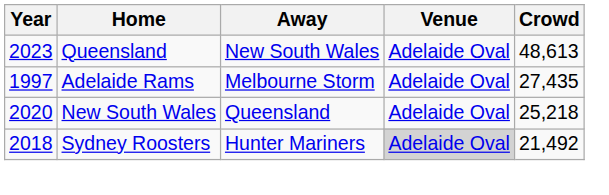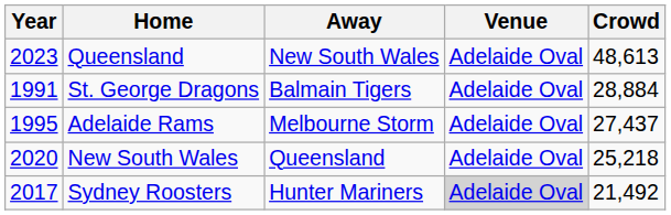 <table class="wikitable">
 <tr>
 <th>Year</th>
 <th>Home</th>
 <th>Away</th>
 <th>Venue</th>
 <th>Crowd</th>
 </tr>
 <tr>
 <td><a href='#'>2023</a></td>
 <td> <a href='#'>Queensland</a></td>
 <td> <a href='#'>New South Wales</a></td>
 <td><a href='#'>Adelaide Oval</a></td>
 <td>48,613</td>
 </tr>
 <tr>
-<td><a href='#'>1997</a></td>
+<td><a href='#'>1991</a></td>
+<td> <a href='#'>St. George Dragons</a></td>
+<td> <a href='#'>Balmain Tigers</a></td>
+<td><a href='#'>Adelaide Oval</a></td>
+<td>28,884</td>
+</tr>
+<tr>
+<td><a href='#'>1995</a></td>
 <td> <a href='#'>Adelaide Rams</a></td>
 <td> <a href='#'>Melbourne Storm</a></td>
 <td><a href='#'>Adelaide Oval</a></td>
-<td>27,435</td>
+<td>27,437</td>
 </tr>
 <tr>
 <td><a href='#'>2020</a></td>
 <td> <a href='#'>New South Wales</a></td>
 <td> <a href='#'>Queensland</a></td>
 <td><a href='#'>Adelaide Oval</a></td>
 <td>25,218</td>
 </tr>
 <tr>
-<td><a href='#'>2018</a></td>
+<td><a href='#'>2017</a></td>
 <td> <a href='#'>Sydney Roosters</a></td>
 <td> <a href='#'>Hunter Mariners</a></td>
 <td style="background: lightgrey;"><a href='#'>Adelaide Oval</a></td>
 <td>21,492</td>
 </tr>
 </table>
